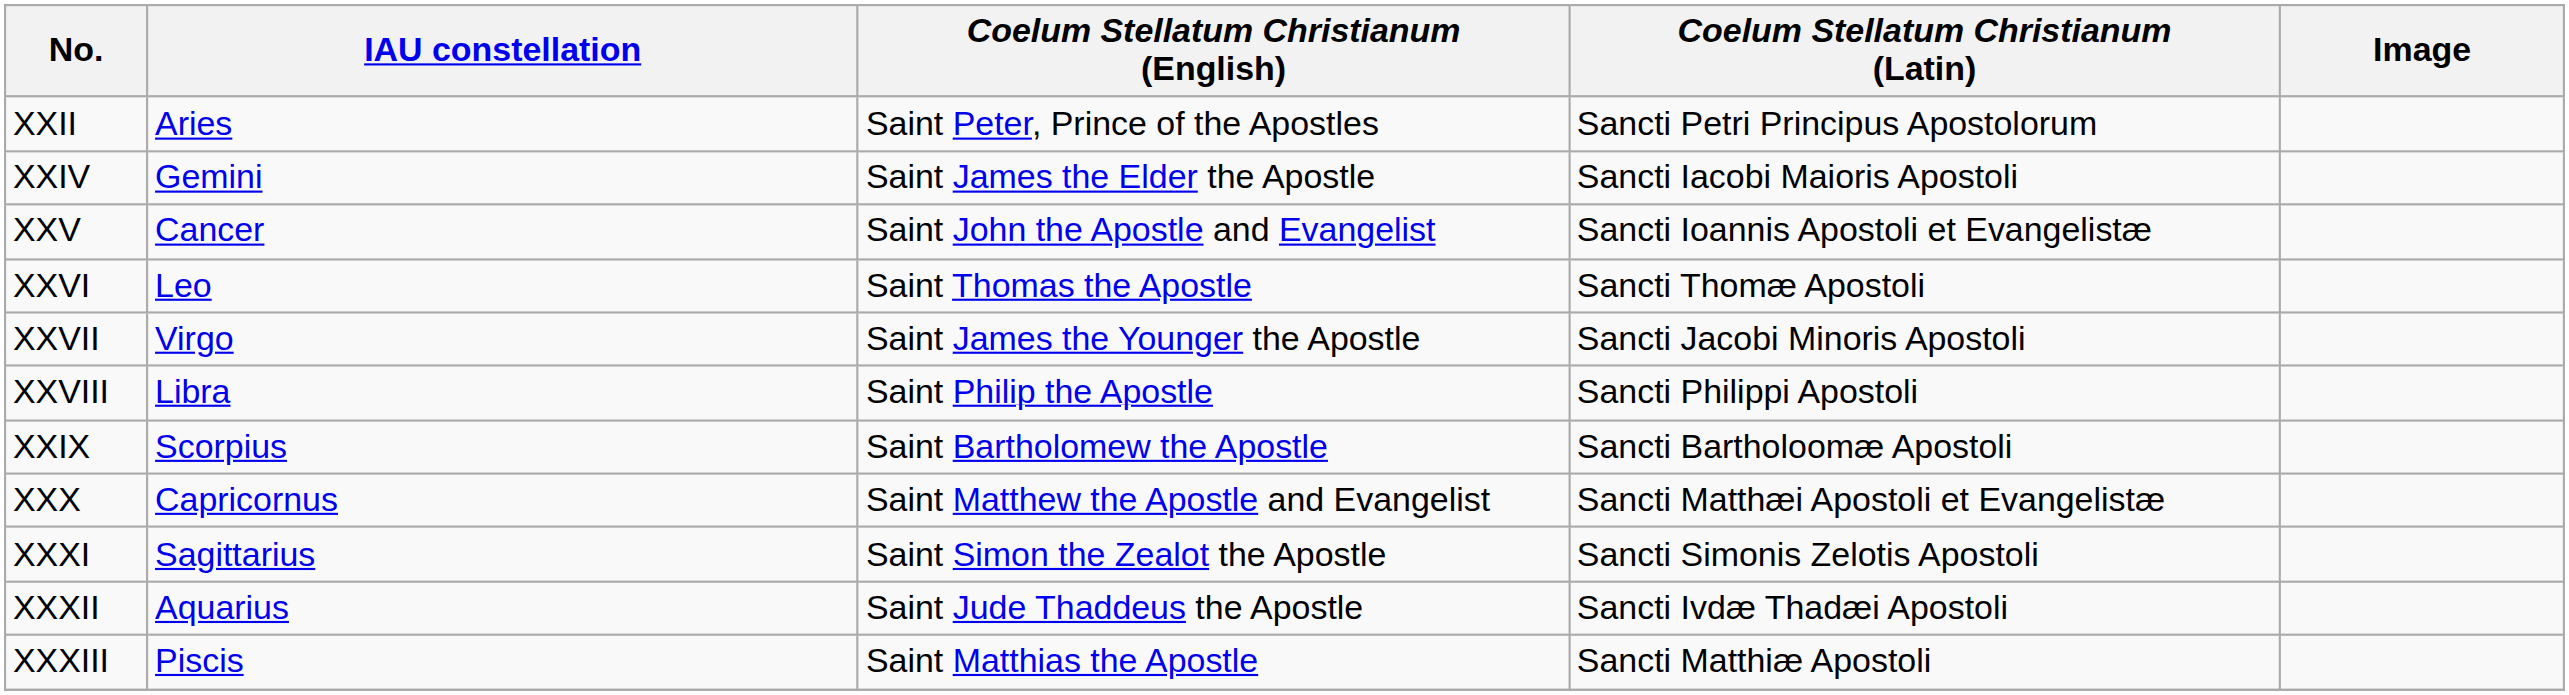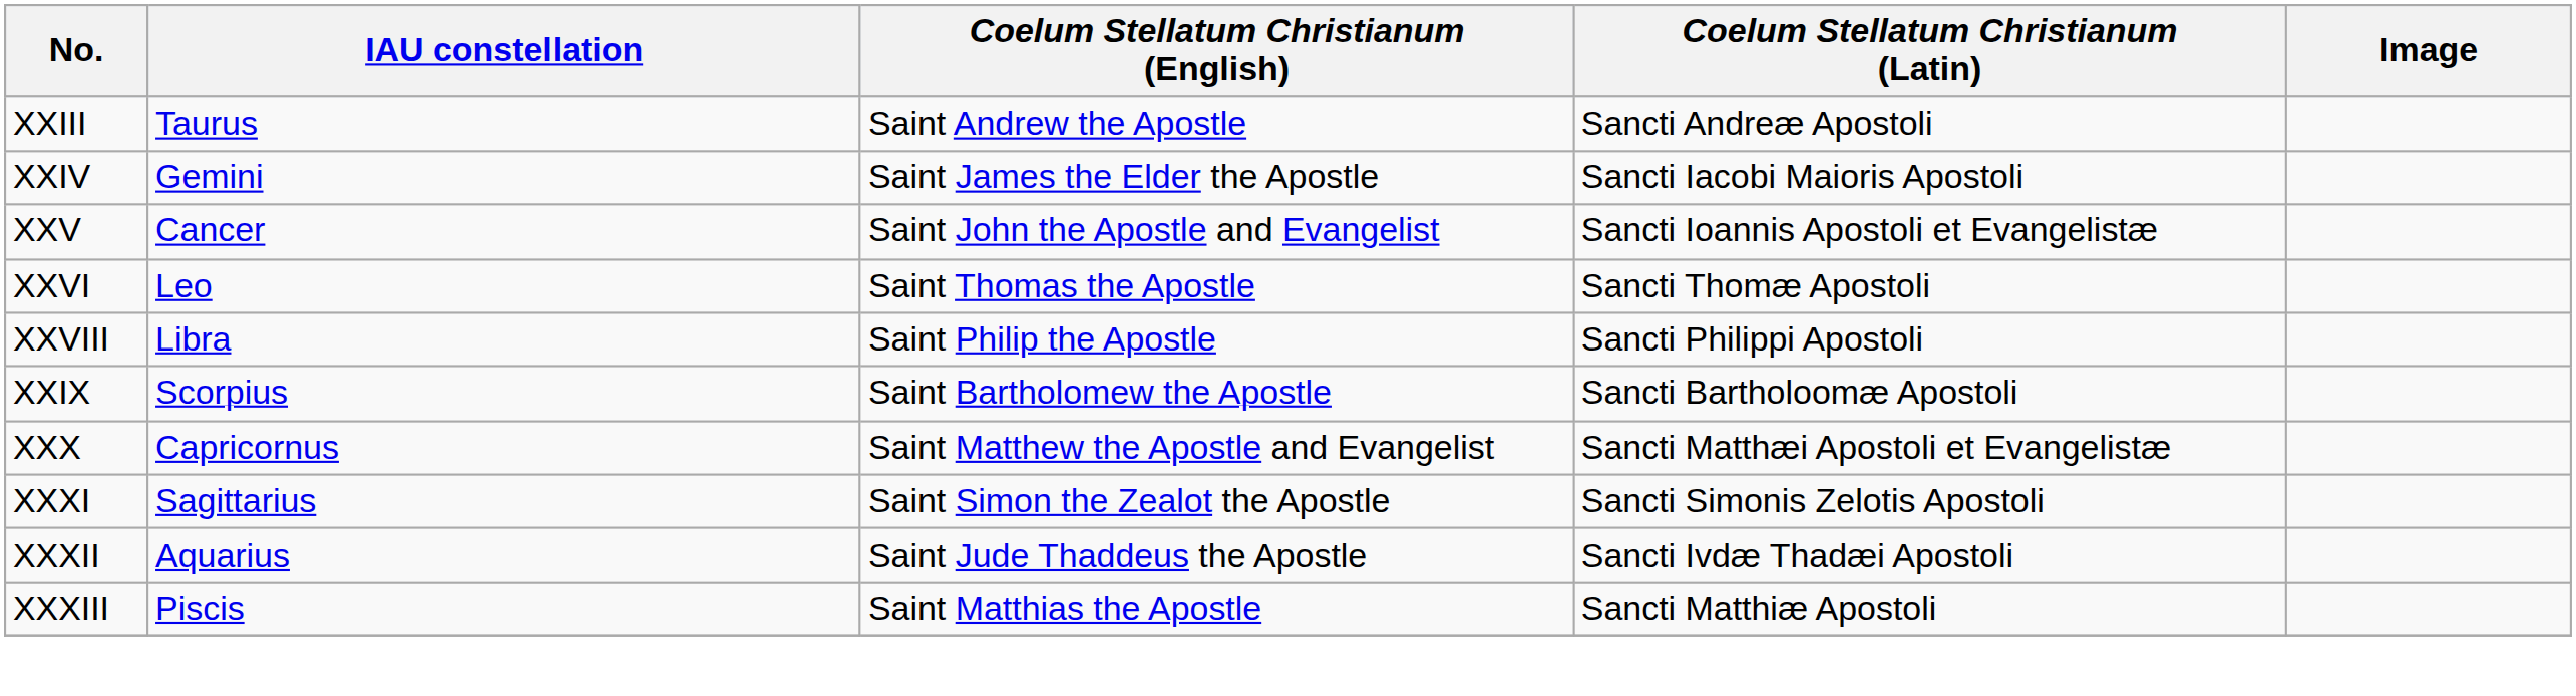 <table class="wikitable sortable">
 <tr style="background-color:#CEDAF2">
 <th width=5%>No.</th>
 <th width=25%><a href='#'>IAU constellation</a></th>
 <th width=25%><em>Coelum Stellatum Christianum</em> <br>(English)</th>
 <th width=25%><em>Coelum Stellatum Christianum</em> <br>(Latin)</th>
 <th width=10%>Image</th>
 </tr>
 <tr>
-<td>XXII</td>
-<td><a href='#'>Aries</a></td>
-<td>Saint <a href='#'>Peter</a>, Prince of the Apostles</td>
-<td>Sancti Petri Principus Apostolorum</td>
+<td>XXIII</td>
+<td><a href='#'>Taurus</a></td>
+<td>Saint <a href='#'>Andrew the Apostle</a></td>
+<td>Sancti Andreæ Apostoli</td>
 <td></td>
 </tr>
 <tr>
 <td>XXIV</td>
 <td><a href='#'>Gemini</a></td>
 <td>Saint <a href='#'>James the Elder</a> the Apostle</td>
 <td>Sancti Iacobi Maioris Apostoli</td>
 <td></td>
 </tr>
 <tr>
 <td>XXV</td>
 <td><a href='#'>Cancer</a></td>
 <td>Saint <a href='#'>John the Apostle</a> and <a href='#'>Evangelist</a></td>
 <td>Sancti Ioannis Apostoli et Evangelistæ</td>
 <td></td>
 </tr>
 <tr>
 <td>XXVI</td>
 <td><a href='#'>Leo</a></td>
 <td>Saint <a href='#'>Thomas the Apostle</a></td>
 <td>Sancti Thomæ Apostoli</td>
-<td></td>
-</tr>
-<tr>
-<td>XXVII</td>
-<td><a href='#'>Virgo</a></td>
-<td>Saint <a href='#'>James the Younger</a> the Apostle</td>
-<td>Sancti Jacobi Minoris Apostoli</td>
 <td></td>
 </tr>
 <tr>
 <td>XXVIII</td>
 <td><a href='#'>Libra</a></td>
 <td>Saint <a href='#'>Philip the Apostle</a></td>
 <td>Sancti Philippi Apostoli</td>
 <td></td>
 </tr>
 <tr>
 <td>XXIX</td>
 <td><a href='#'>Scorpius</a></td>
 <td>Saint <a href='#'>Bartholomew the Apostle</a></td>
 <td>Sancti Bartholoomæ Apostoli</td>
 <td></td>
 </tr>
 <tr>
 <td>XXX</td>
 <td><a href='#'>Capricornus</a></td>
 <td>Saint <a href='#'>Matthew the Apostle</a> and Evangelist</td>
 <td>Sancti Matthæi Apostoli et Evangelistæ</td>
 <td></td>
 </tr>
 <tr>
 <td>XXXI</td>
 <td><a href='#'>Sagittarius</a></td>
 <td>Saint <a href='#'>Simon the Zealot</a> the Apostle</td>
 <td>Sancti Simonis Zelotis Apostoli</td>
 <td></td>
 </tr>
 <tr>
 <td>XXXII</td>
 <td><a href='#'>Aquarius</a></td>
 <td>Saint <a href='#'>Jude Thaddeus</a> the Apostle</td>
 <td>Sancti Ivdæ Thadæi Apostoli</td>
 <td></td>
 </tr>
 <tr>
 <td>XXXIII</td>
 <td><a href='#'>Piscis</a></td>
 <td>Saint <a href='#'>Matthias the Apostle</a></td>
 <td>Sancti Matthiæ Apostoli</td>
 <td></td>
 </tr>
 <tr>
 </tr>
 </table>
